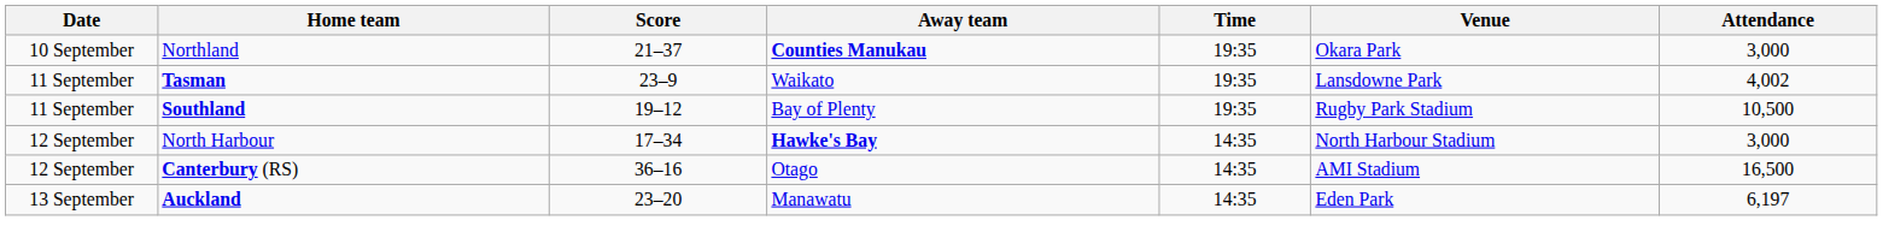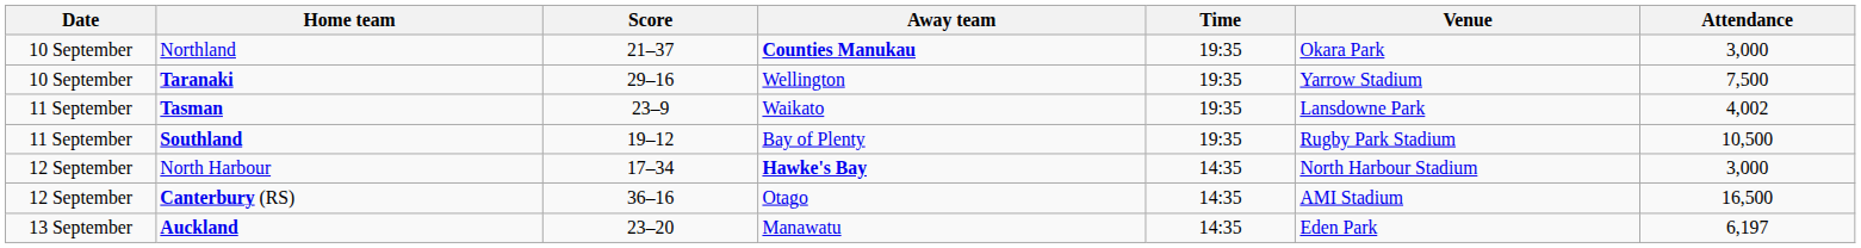 <table class="wikitable" width=100%>
 <tr>
 <th width=7%>Date</th>
 <th width=18%>Home team</th>
 <th width=10%>Score</th>
 <th width=18%>Away team</th>
 <th width=7%>Time</th>
 <th width=16%>Venue</th>
 <th width=10%>Attendance</th>
 </tr>
 <tr>
 <td style="text-align:center">10 September</td>
 <td><a href='#'>Northland</a></td>
 <td style="text-align:center">21–37</td>
 <td><strong><a href='#'>Counties Manukau</a></strong></td>
 <td style="text-align:center">19:35</td>
 <td><a href='#'>Okara Park</a></td>
 <td style="text-align:center">3,000</td>
+</tr>
+<tr>
+<td style="text-align:center">10 September</td>
+<td><strong><a href='#'>Taranaki</a></strong></td>
+<td style="text-align:center">29–16</td>
+<td><a href='#'>Wellington</a></td>
+<td style="text-align:center">19:35</td>
+<td><a href='#'>Yarrow Stadium</a></td>
+<td style="text-align:center">7,500</td>
 </tr>
 <tr>
 <td style="text-align:center">11 September</td>
 <td><strong><a href='#'>Tasman</a></strong></td>
 <td style="text-align:center">23–9</td>
 <td><a href='#'>Waikato</a></td>
 <td style="text-align:center">19:35</td>
 <td><a href='#'>Lansdowne Park</a></td>
 <td style="text-align:center">4,002</td>
 </tr>
 <tr>
 <td style="text-align:center">11 September</td>
 <td><strong><a href='#'>Southland</a></strong></td>
 <td style="text-align:center">19–12</td>
 <td><a href='#'>Bay of Plenty</a></td>
 <td style="text-align:center">19:35</td>
 <td><a href='#'>Rugby Park Stadium</a></td>
 <td style="text-align:center">10,500</td>
 </tr>
 <tr>
 <td style="text-align:center">12 September</td>
 <td><a href='#'>North Harbour</a></td>
 <td style="text-align:center">17–34</td>
 <td><strong><a href='#'>Hawke's Bay</a></strong></td>
 <td style="text-align:center">14:35</td>
 <td><a href='#'>North Harbour Stadium</a></td>
 <td style="text-align:center">3,000</td>
 </tr>
 <tr>
 <td style="text-align:center">12 September</td>
 <td><strong><a href='#'>Canterbury</a></strong> (RS)</td>
 <td style="text-align:center">36–16</td>
 <td><a href='#'>Otago</a></td>
 <td style="text-align:center">14:35</td>
 <td><a href='#'>AMI Stadium</a></td>
 <td style="text-align:center">16,500</td>
 </tr>
 <tr>
 <td style="text-align:center">13 September</td>
 <td><strong><a href='#'>Auckland</a></strong></td>
 <td style="text-align:center">23–20</td>
 <td><a href='#'>Manawatu</a></td>
 <td style="text-align:center">14:35</td>
 <td><a href='#'>Eden Park</a></td>
 <td style="text-align:center">6,197</td>
 </tr>
 </table>
